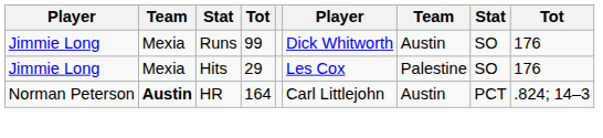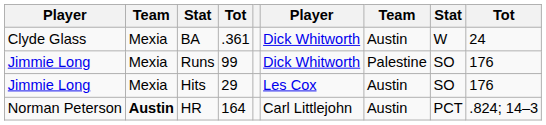 <table class="wikitable">
 <tr>
 <th>Player</th>
 <th>Team</th>
 <th>Stat</th>
 <th>Tot</th>
 <th></th>
 <th>Player</th>
 <th>Team</th>
 <th>Stat</th>
 <th>Tot</th>
 </tr>
 <tr>
+<td>Clyde Glass</td>
+<td>Mexia</td>
+<td>BA</td>
+<td>.361</td>
+<td></td>
+<td><a href='#'>Dick Whitworth</a></td>
+<td>Austin</td>
+<td>W</td>
+<td>24</td>
+</tr>
+<tr>
 <td><a href='#'>Jimmie Long</a></td>
 <td>Mexia</td>
 <td>Runs</td>
 <td>99</td>
 <td></td>
 <td><a href='#'>Dick Whitworth</a></td>
-<td>Austin</td>
+<td>Palestine</td>
 <td>SO</td>
 <td>176</td>
 </tr>
 <tr>
 <td><a href='#'>Jimmie Long</a></td>
 <td>Mexia</td>
 <td>Hits</td>
 <td>29</td>
 <td></td>
 <td><a href='#'>Les Cox</a></td>
-<td>Palestine</td>
+<td>Austin</td>
 <td>SO</td>
 <td>176</td>
 </tr>
 <tr>
 <td>Norman Peterson</td>
 <td><strong>Austin</strong></td>
 <td>HR</td>
 <td>164</td>
 <td></td>
 <td>Carl Littlejohn</td>
 <td>Austin</td>
 <td>PCT</td>
 <td>.824; 14–3</td>
 </tr>
 </table>
